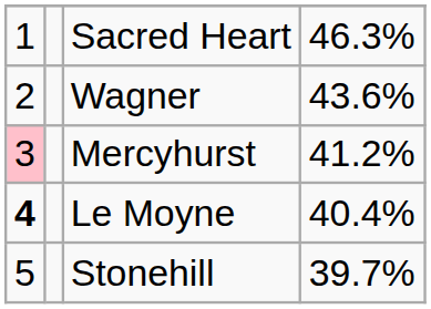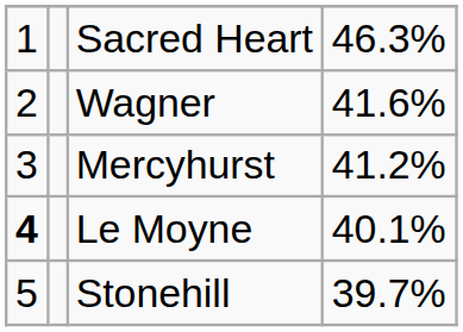 <table class="wikitable sortable" style="font-size:90%;">
 <tr>
 </tr>
 <tr>
 <td style="text-align:center;">1</td>
 <td></td>
 <td>Sacred Heart</td>
 <td style="text-align:center;">46.3%</td>
 </tr>
 <tr>
 <td style="text-align:center;">2</td>
 <td></td>
 <td>Wagner</td>
-<td style="text-align:center;">43.6%</td>
+<td style="text-align:center;">41.6%</td>
 </tr>
 <tr>
-<td style="background: pink; text-align:center;">3</td>
+<td style="text-align:center;">3</td>
 <td></td>
 <td>Mercyhurst</td>
 <td style="text-align:center;">41.2%</td>
 </tr>
 <tr>
 <td style="text-align:center;"><strong>4</strong></td>
 <td></td>
 <td>Le Moyne</td>
-<td style="text-align:center;">40.4%</td>
+<td style="text-align:center;">40.1%</td>
 </tr>
 <tr>
 <td style="text-align:center;">5</td>
 <td></td>
 <td>Stonehill</td>
 <td style="text-align:center;">39.7%</td>
 </tr>
 </table>
